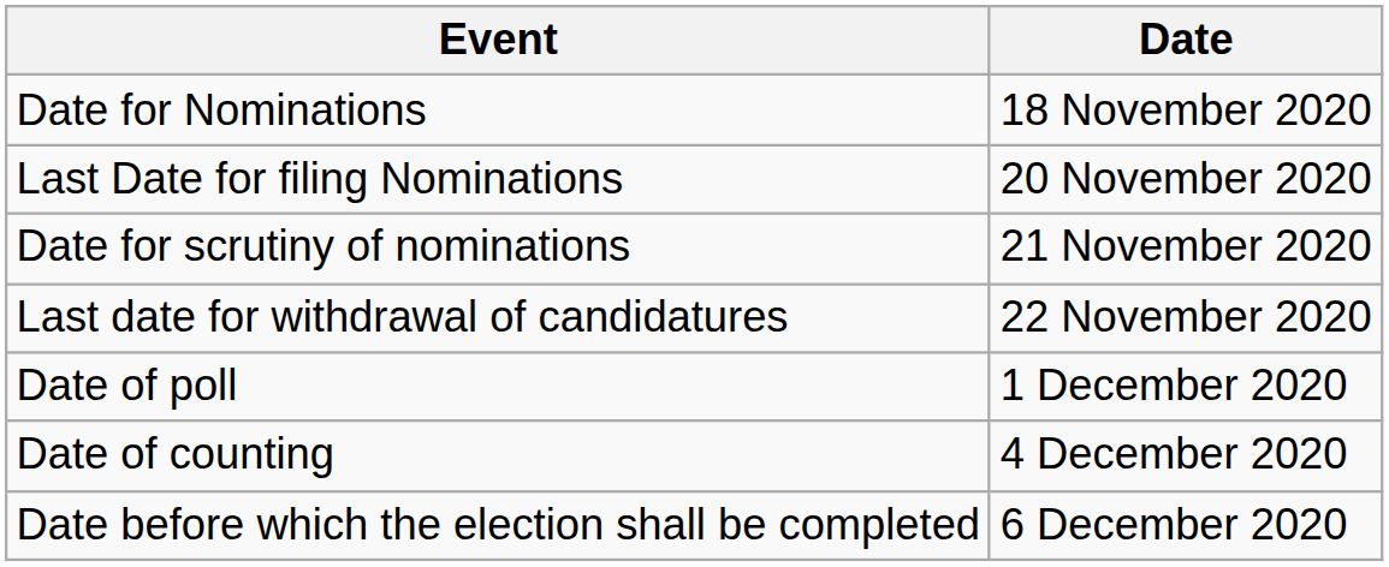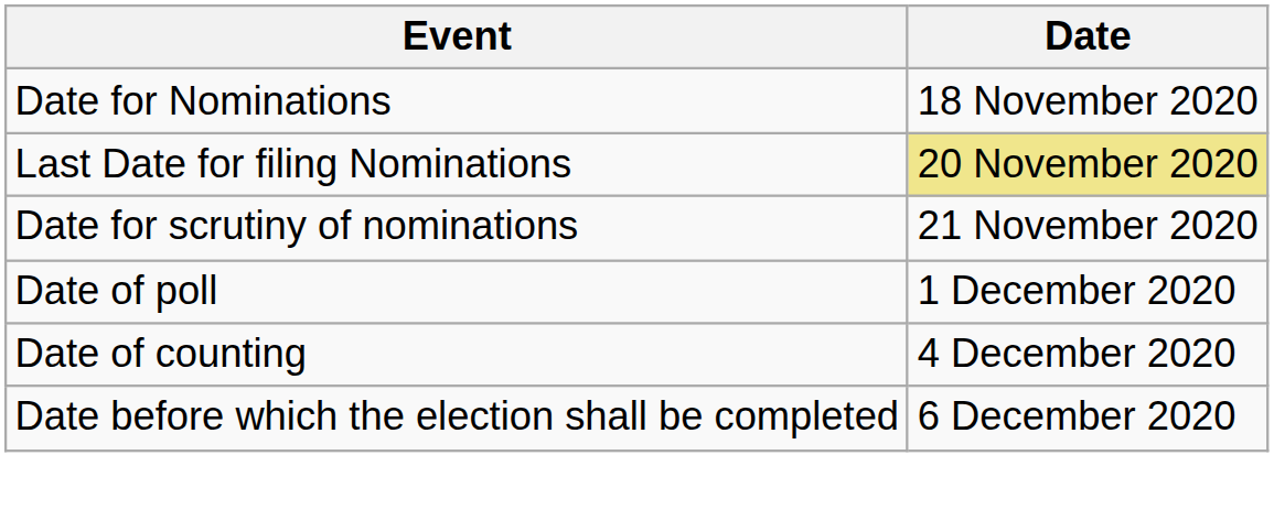 <table class="wikitable">
 <tr>
 <th><strong>Event</strong></th>
 <th><strong>Date</strong></th>
 </tr>
 <tr>
 <td>Date for Nominations</td>
 <td>18 November 2020</td>
 </tr>
 <tr>
 <td>Last Date for filing Nominations</td>
-<td>20 November 2020</td>
+<td style="background: khaki;">20 November 2020</td>
 </tr>
 <tr>
 <td>Date for scrutiny of nominations</td>
 <td>21 November 2020</td>
-</tr>
-<tr>
-<td>Last date for withdrawal of candidatures</td>
-<td>22 November 2020</td>
 </tr>
 <tr>
 <td>Date of poll</td>
 <td>1 December 2020</td>
 </tr>
 <tr>
 <td>Date of counting</td>
 <td>4 December 2020</td>
 </tr>
 <tr>
 <td>Date before which the election shall be completed</td>
 <td>6 December 2020</td>
 </tr>
 </table>
